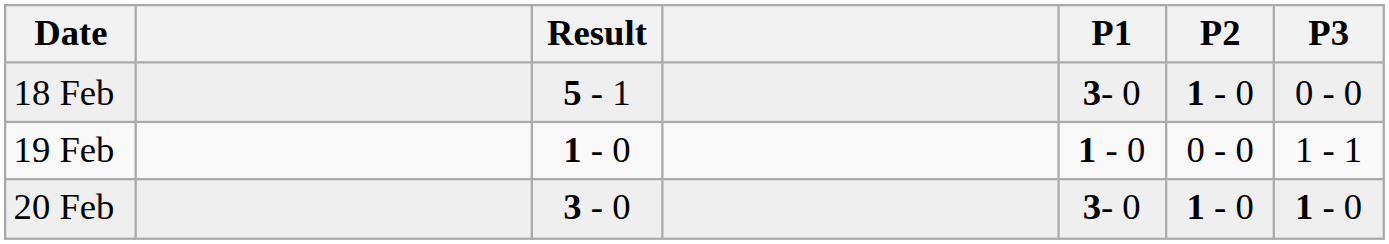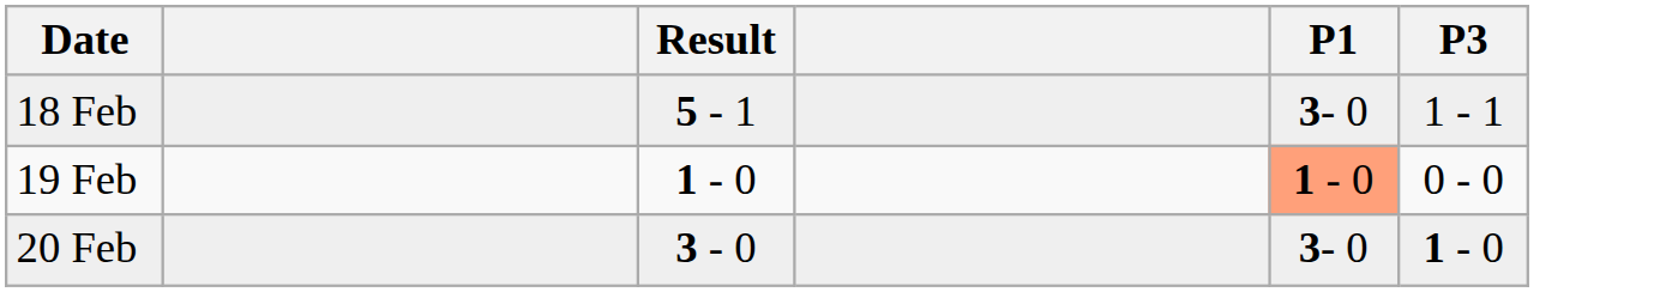 <table class="wikitable">
 <tr>
 <th width=50px>Date</th>
 <th width=165px></th>
 <th width=50px>Result</th>
 <th width=165px></th>
 <th width=40px>P1</th>
-<th width=40px>P2</th>
 <th width=40px>P3</th>
 </tr>
 <tr bgcolor="#EFEFEF">
 <td>18 Feb</td>
 <td></td>
 <td align="center"><strong>5</strong> - 1</td>
 <td></td>
 <td align="center"><strong>3</strong>- 0</td>
-<td align="center"><strong>1</strong> - 0</td>
-<td align="center">0 - 0</td>
+<td align="center">1 - 1</td>
 </tr>
 <tr>
 <td>19 Feb</td>
 <td></td>
 <td align="center"><strong>1</strong> - 0</td>
 <td></td>
-<td align="center"><strong>1</strong> - 0</td>
+<td align="center" style="background: lightsalmon;"><strong>1</strong> - 0</td>
 <td align="center">0 - 0</td>
-<td align="center">1 - 1</td>
 </tr>
 <tr bgcolor="#EFEFEF">
 <td>20 Feb</td>
 <td></td>
 <td align="center"><strong>3</strong> - 0</td>
 <td></td>
 <td align="center"><strong>3</strong>- 0</td>
 <td align="center"><strong>1</strong> - 0</td>
-<td align="center"><strong>1</strong> - 0</td>
 </tr>
 </table>
